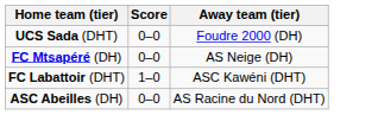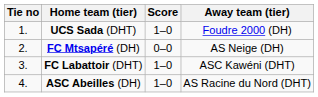 <table class="wikitable" style="text-align: center">
 <tr>
+<th>Tie no</th>
 <th>Home team (tier)</th>
 <th>Score</th>
 <th>Away team (tier)</th>
 </tr>
 <tr>
+<td>1.</td>
 <td> <strong>UCS Sada</strong> (DHT)</td>
-<td>0–0  </td>
+<td>1–0</td>
 <td><a href='#'>Foudre 2000</a> (DH) </td>
 </tr>
 <tr>
+<td>2.</td>
 <td> <strong><a href='#'>FC Mtsapéré</a></strong> (DH)</td>
 <td>0–0  </td>
 <td>AS Neige (DH) </td>
 </tr>
 <tr>
+<td>3.</td>
 <td> <strong>FC Labattoir</strong> (DHT)</td>
 <td>1–0</td>
 <td>ASC Kawéni (DHT) </td>
 </tr>
 <tr>
+<td>4.</td>
 <td> <strong>ASC Abeilles</strong> (DH)</td>
-<td>0–0  </td>
+<td>1–0 </td>
 <td>AS Racine du Nord (DHT) </td>
 </tr>
 </table>
